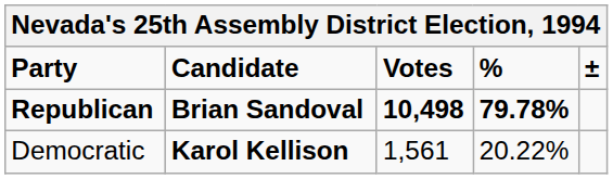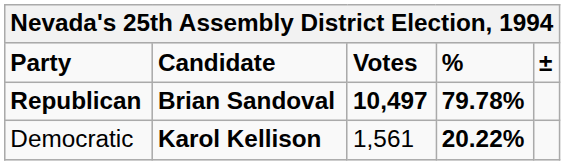 <table class="wikitable">
 <tr>
 <th colspan="5">Nevada's 25th Assembly District Election, 1994</th>
 </tr>
 <tr>
 <td><strong>Party</strong></td>
 <td><strong>Candidate</strong></td>
 <td><strong>Votes</strong></td>
 <td><strong>%</strong></td>
 <td><strong>±</strong></td>
 </tr>
 <tr>
 <td><strong>Republican</strong></td>
 <td><strong>Brian Sandoval</strong></td>
-<td><strong>10,498</strong></td>
+<td><strong>10,497</strong></td>
 <td><strong>79.78%</strong></td>
 <td></td>
 </tr>
 <tr>
 <td>Democratic</td>
 <td><strong>Karol Kellison</strong></td>
 <td>1,561</td>
-<td>20.22%</td>
+<td><strong>20.22%</strong></td>
 <td></td>
 </tr>
 </table>
